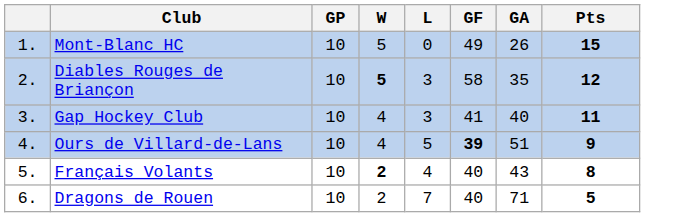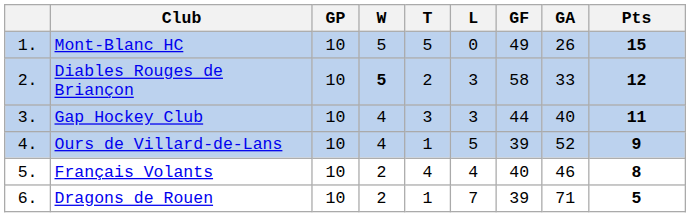 <table class="wikitable">
 <tr>
 <th width="30"></th>
 <th width="200">Club</th>
 <th width="30">GP</th>
 <th width="30">W</th>
+<th width="30">T</th>
 <th width="30">L</th>
 <th width="30">GF</th>
 <th width="30">GA</th>
 <th width="70">Pts</th>
 </tr>
 <tr bgcolor="#BCD2EE" align="center">
 <td>1.</td>
 <td align="left"><a href='#'>Mont-Blanc HC</a></td>
 <td>10</td>
+<td>5</td>
 <td>5</td>
 <td>0</td>
 <td>49</td>
 <td>26</td>
 <td><strong>15</strong></td>
 </tr>
 <tr bgcolor="#BCD2EE" align="center">
 <td>2.</td>
 <td align="left"><a href='#'>Diables Rouges de Briançon</a></td>
 <td>10</td>
 <td><strong>5</strong></td>
+<td>2</td>
 <td>3</td>
 <td>58</td>
-<td>35</td>
+<td>33</td>
 <td><strong>12</strong></td>
 </tr>
 <tr bgcolor="#BCD2EE" align="center">
 <td>3.</td>
 <td align="left"><a href='#'>Gap Hockey Club</a></td>
 <td>10</td>
 <td>4</td>
 <td>3</td>
-<td>41</td>
+<td>3</td>
+<td>44</td>
 <td>40</td>
 <td><strong>11</strong></td>
 </tr>
 <tr bgcolor="#BCD2EE" align="center">
 <td>4.</td>
 <td align="left"><a href='#'>Ours de Villard-de-Lans</a></td>
 <td>10</td>
 <td>4</td>
+<td>1</td>
 <td>5</td>
-<td><strong>39</strong></td>
-<td>51</td>
+<td>39</td>
+<td>52</td>
 <td><strong>9</strong></td>
 </tr>
 <tr bgcolor="#FFFFFF" align="center">
 <td>5.</td>
 <td align="left"><a href='#'>Français Volants</a></td>
 <td>10</td>
-<td><strong>2</strong></td>
+<td>2</td>
+<td>4</td>
 <td>4</td>
 <td>40</td>
-<td>43</td>
+<td>46</td>
 <td><strong>8</strong></td>
 </tr>
 <tr bgcolor="#FFFFFF" align="center">
 <td>6.</td>
 <td align="left"><a href='#'>Dragons de Rouen</a></td>
 <td>10</td>
 <td>2</td>
+<td>1</td>
 <td>7</td>
-<td>40</td>
+<td>39</td>
 <td>71</td>
 <td><strong>5</strong></td>
 </tr>
 </table>
